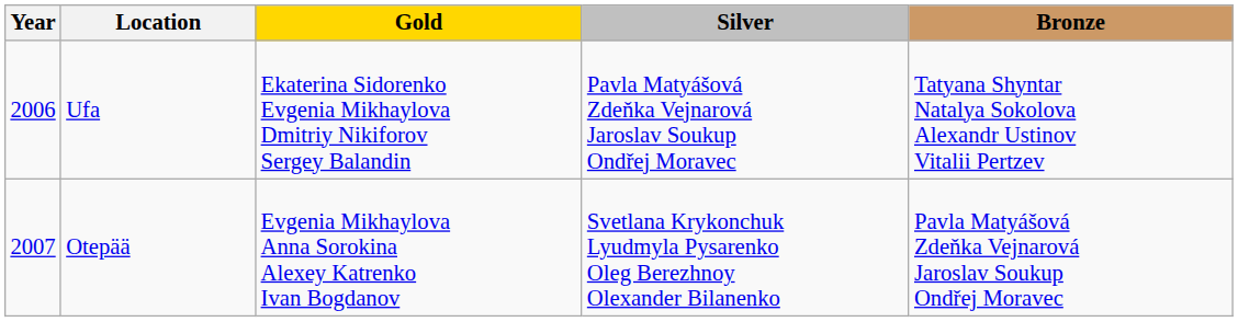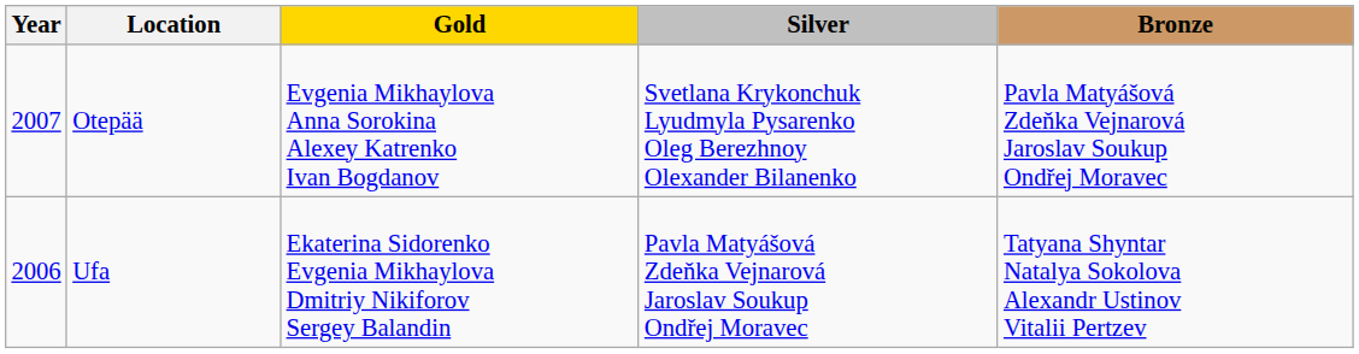 <table class="wikitable">
 <tr>
 <th>Year</th>
 <th width="155">Location</th>
 <th style="background:gold" width="275">Gold</th>
 <th style="background:silver" width="275">Silver</th>
 <th style="background:#cc9966" width="275">Bronze</th>
 </tr>
 <tr>
+<td><a href='#'>2007</a></td>
+<td> <a href='#'>Otepää</a></td>
+<td><br><a href='#'>Evgenia Mikhaylova</a><br><a href='#'>Anna Sorokina</a><br><a href='#'>Alexey Katrenko</a><br><a href='#'>Ivan Bogdanov</a></td>
+<td><br><a href='#'>Svetlana Krykonchuk</a><br><a href='#'>Lyudmyla Pysarenko</a><br><a href='#'>Oleg Berezhnoy</a><br><a href='#'>Olexander Bilanenko</a></td>
+<td><br><a href='#'>Pavla Matyášová</a><br><a href='#'>Zdeňka Vejnarová</a><br><a href='#'>Jaroslav Soukup</a><br><a href='#'>Ondřej Moravec</a></td>
+</tr>
+<tr>
 <td><a href='#'>2006</a></td>
 <td> <a href='#'>Ufa</a></td>
 <td><br><a href='#'>Ekaterina Sidorenko</a><br><a href='#'>Evgenia Mikhaylova</a><br><a href='#'>Dmitriy Nikiforov</a><br><a href='#'>Sergey Balandin</a></td>
 <td><br><a href='#'>Pavla Matyášová</a><br><a href='#'>Zdeňka Vejnarová</a><br><a href='#'>Jaroslav Soukup</a><br><a href='#'>Ondřej Moravec</a></td>
 <td><br><a href='#'>Tatyana Shyntar</a><br><a href='#'>Natalya Sokolova</a><br><a href='#'>Alexandr Ustinov</a><br><a href='#'>Vitalii Pertzev</a></td>
 </tr>
-<tr>
-<td><a href='#'>2007</a></td>
-<td> <a href='#'>Otepää</a></td>
-<td><br><a href='#'>Evgenia Mikhaylova</a><br><a href='#'>Anna Sorokina</a><br><a href='#'>Alexey Katrenko</a><br><a href='#'>Ivan Bogdanov</a></td>
-<td><br><a href='#'>Svetlana Krykonchuk</a><br><a href='#'>Lyudmyla Pysarenko</a><br><a href='#'>Oleg Berezhnoy</a><br><a href='#'>Olexander Bilanenko</a></td>
-<td><br><a href='#'>Pavla Matyášová</a><br><a href='#'>Zdeňka Vejnarová</a><br><a href='#'>Jaroslav Soukup</a><br><a href='#'>Ondřej Moravec</a></td>
-</tr>
 </table>
